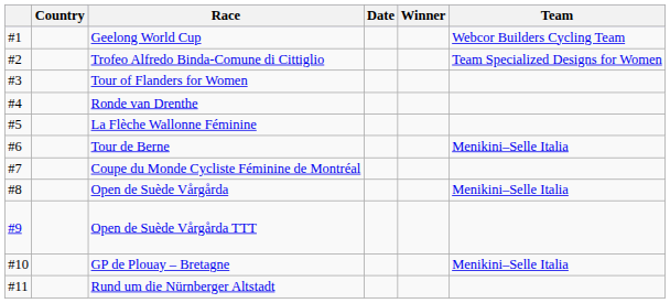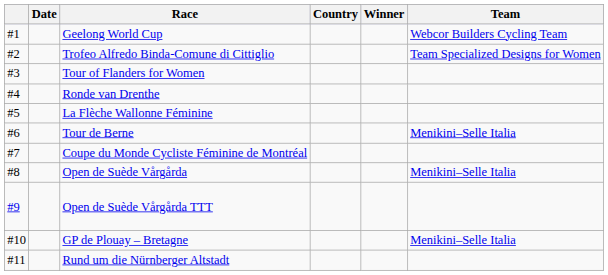 <table class="wikitable sortable">
 <tr style="background:#ccccff;">
 <th></th>
+<th>Date</th>
+<th>Race</th>
 <th>Country</th>
-<th>Race</th>
-<th>Date</th>
 <th>Winner</th>
 <th>Team</th>
 </tr>
 <tr>
 <td>#1</td>
 <td></td>
 <td><a href='#'>Geelong World Cup</a></td>
 <td></td>
 <td></td>
 <td><a href='#'>Webcor Builders Cycling Team</a></td>
 </tr>
 <tr>
 <td>#2</td>
 <td></td>
 <td><a href='#'>Trofeo Alfredo Binda-Comune di Cittiglio</a></td>
 <td></td>
 <td></td>
 <td><a href='#'>Team Specialized Designs for Women</a></td>
 </tr>
 <tr>
 <td>#3</td>
 <td></td>
 <td><a href='#'>Tour of Flanders for Women</a></td>
 <td></td>
 <td></td>
 <td></td>
 </tr>
 <tr>
 <td>#4</td>
 <td></td>
 <td><a href='#'>Ronde van Drenthe</a></td>
 <td></td>
 <td></td>
 <td></td>
 </tr>
 <tr>
 <td>#5</td>
 <td></td>
 <td><a href='#'>La Flèche Wallonne Féminine</a></td>
 <td></td>
 <td></td>
 <td></td>
 </tr>
 <tr>
 <td>#6</td>
 <td></td>
 <td><a href='#'>Tour de Berne</a></td>
 <td></td>
 <td></td>
 <td><a href='#'>Menikini–Selle Italia</a></td>
 </tr>
 <tr>
 <td>#7</td>
 <td></td>
 <td><a href='#'>Coupe du Monde Cycliste Féminine de Montréal</a></td>
 <td></td>
 <td></td>
 <td></td>
 </tr>
 <tr>
 <td>#8</td>
 <td></td>
 <td><a href='#'>Open de Suède Vårgårda</a></td>
 <td></td>
 <td></td>
 <td><a href='#'>Menikini–Selle Italia</a></td>
 </tr>
 <tr>
 <td><a href='#'>#9</a></td>
 <td></td>
 <td><a href='#'>Open de Suède Vårgårda TTT</a></td>
 <td></td>
 <td><br> <br> <br> </td>
 <td></td>
 </tr>
 <tr>
 <td>#10</td>
 <td></td>
 <td><a href='#'>GP de Plouay – Bretagne</a></td>
 <td></td>
 <td></td>
 <td><a href='#'>Menikini–Selle Italia</a></td>
 </tr>
 <tr>
 <td>#11</td>
 <td></td>
 <td><a href='#'>Rund um die Nürnberger Altstadt</a></td>
 <td></td>
 <td></td>
 <td></td>
 </tr>
 </table>
